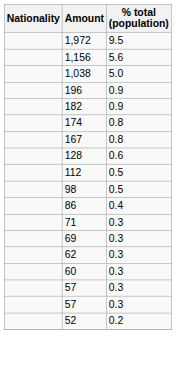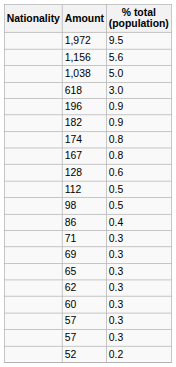 <table class="wikitable floatright">
 <tr>
 <th>Nationality</th>
 <th>Amount</th>
 <th>% total<br>(population)</th>
 </tr>
 <tr>
 <td></td>
 <td>1,972</td>
 <td>9.5</td>
 </tr>
 <tr>
 <td></td>
 <td>1,156</td>
 <td>5.6</td>
 </tr>
 <tr>
 <td></td>
 <td>1,038</td>
 <td>5.0</td>
+</tr>
+<tr>
+<td></td>
+<td>618</td>
+<td>3.0</td>
 </tr>
 <tr>
 <td></td>
 <td>196</td>
 <td>0.9</td>
 </tr>
 <tr>
 <td></td>
 <td>182</td>
 <td>0.9</td>
 </tr>
 <tr>
 <td></td>
 <td>174</td>
 <td>0.8</td>
 </tr>
 <tr>
 <td></td>
 <td>167</td>
 <td>0.8</td>
 </tr>
 <tr>
 <td></td>
 <td>128</td>
 <td>0.6</td>
 </tr>
 <tr>
 <td></td>
 <td>112</td>
 <td>0.5</td>
 </tr>
 <tr>
 <td></td>
 <td>98</td>
 <td>0.5</td>
 </tr>
 <tr>
 <td></td>
 <td>86</td>
 <td>0.4</td>
 </tr>
 <tr>
 <td></td>
 <td>71</td>
 <td>0.3</td>
 </tr>
 <tr>
 <td></td>
 <td>69</td>
 <td>0.3</td>
 </tr>
 <tr>
 <td></td>
+<td>65</td>
+<td>0.3</td>
+</tr>
+<tr>
+<td></td>
 <td>62</td>
 <td>0.3</td>
 </tr>
 <tr>
 <td></td>
 <td>60</td>
 <td>0.3</td>
 </tr>
 <tr>
 <td></td>
 <td>57</td>
 <td>0.3</td>
 </tr>
 <tr>
 <td></td>
 <td>57</td>
 <td>0.3</td>
 </tr>
 <tr>
 <td></td>
 <td>52</td>
 <td>0.2</td>
 </tr>
 <tr>
 </tr>
 </table>
